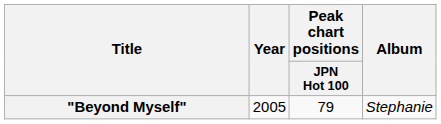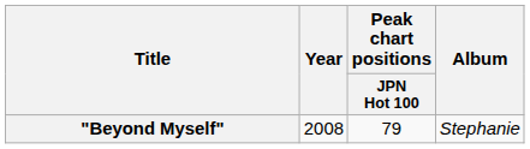 <table class="wikitable plainrowheaders" style="text-align:center;">
 <tr>
 <th scope="col" rowspan="2" style="width:16em;">Title</th>
 <th scope="col" rowspan="2">Year</th>
 <th scope="col" colspan="1">Peak chart positions</th>
 <th scope="col" rowspan="2">Album</th>
 </tr>
 <tr>
 <th style="width:3em;font-size:85%">JPN<br>Hot 100<br></th>
 </tr>
 <tr>
 <th scope="row">"Beyond Myself"</th>
-<td>2005</td>
+<td>2008</td>
 <td>79</td>
 <td><em>Stephanie</em></td>
 </tr>
 </table>
